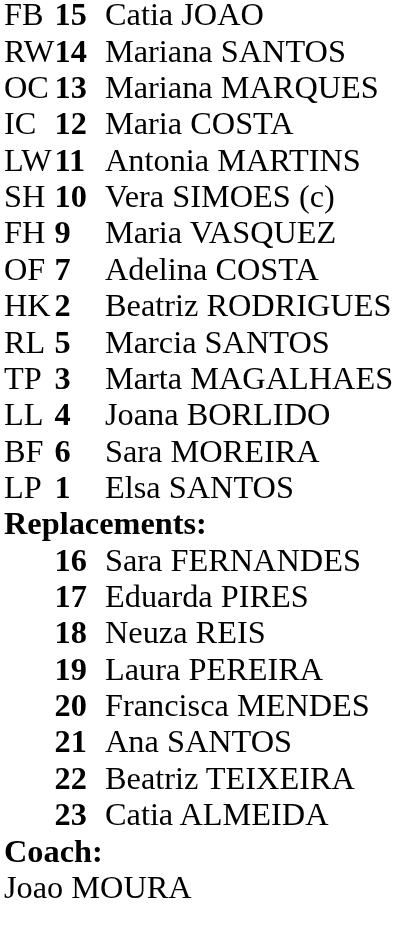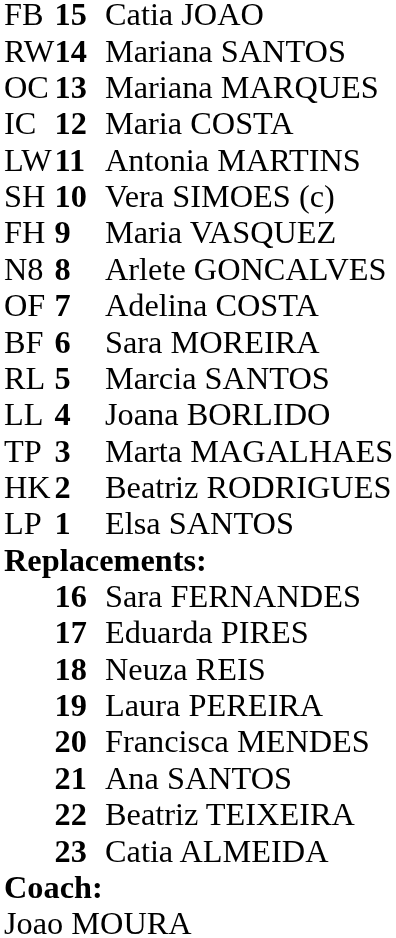 <table cellspacing="0" cellpadding="0">
 <tr>
 <th width="25"></th>
 <th width="25"></th>
 </tr>
 <tr>
 <td>FB</td>
 <td><strong>15</strong></td>
 <td>Catia JOAO</td>
 <td></td>
 <td></td>
 </tr>
 <tr>
 <td>RW</td>
 <td><strong>14</strong></td>
 <td>Mariana SANTOS</td>
 <td></td>
 <td></td>
 </tr>
 <tr>
 <td>OC</td>
 <td><strong>13</strong></td>
 <td>Mariana MARQUES</td>
 <td></td>
 <td></td>
 </tr>
 <tr>
 <td>IC</td>
 <td><strong>12</strong></td>
 <td>Maria COSTA</td>
 <td></td>
 <td></td>
 </tr>
 <tr>
 <td>LW</td>
 <td><strong>11</strong></td>
 <td>Antonia MARTINS</td>
 <td></td>
 <td></td>
 </tr>
 <tr>
 <td>SH</td>
 <td><strong>10</strong></td>
 <td>Vera SIMOES (c)</td>
 <td></td>
 <td></td>
 </tr>
 <tr>
 <td>FH</td>
 <td><strong>9</strong></td>
 <td>Maria VASQUEZ</td>
 <td></td>
 <td></td>
 </tr>
 <tr>
+<td>N8</td>
+<td><strong>8</strong></td>
+<td>Arlete GONCALVES</td>
+<td></td>
+<td></td>
+</tr>
+<tr>
 <td>OF</td>
 <td><strong>7</strong></td>
 <td>Adelina COSTA</td>
 <td></td>
 <td></td>
 </tr>
 <tr>
-<td>HK</td>
-<td><strong>2</strong></td>
-<td>Beatriz RODRIGUES</td>
+<td>BF</td>
+<td><strong>6</strong></td>
+<td>Sara MOREIRA</td>
 <td></td>
 <td></td>
 </tr>
 <tr>
 <td>RL</td>
 <td><strong>5</strong></td>
 <td>Marcia SANTOS</td>
 <td></td>
 <td></td>
 </tr>
 <tr>
+<td>LL</td>
+<td><strong>4</strong></td>
+<td>Joana BORLIDO</td>
+<td></td>
+<td></td>
+</tr>
+<tr>
 <td>TP</td>
 <td><strong>3</strong></td>
 <td>Marta MAGALHAES</td>
 <td></td>
 <td></td>
 </tr>
 <tr>
-<td>LL</td>
-<td><strong>4</strong></td>
-<td>Joana BORLIDO</td>
-<td></td>
-<td></td>
-</tr>
-<tr>
-<td>BF</td>
-<td><strong>6</strong></td>
-<td>Sara MOREIRA</td>
+<td>HK</td>
+<td><strong>2</strong></td>
+<td>Beatriz RODRIGUES</td>
 <td></td>
 <td></td>
 </tr>
 <tr>
 <td>LP</td>
 <td><strong>1</strong></td>
 <td>Elsa SANTOS</td>
 <td></td>
 <td></td>
 </tr>
 <tr>
 <td colspan="3"><strong>Replacements:</strong></td>
 </tr>
 <tr>
 <td></td>
 <td><strong>16</strong></td>
 <td>Sara FERNANDES</td>
 <td></td>
 <td></td>
 </tr>
 <tr>
 <td></td>
 <td><strong>17</strong></td>
 <td>Eduarda PIRES</td>
 <td></td>
 <td></td>
 </tr>
 <tr>
 <td></td>
 <td><strong>18</strong></td>
 <td>Neuza REIS</td>
 <td></td>
 <td></td>
 </tr>
 <tr>
 <td></td>
 <td><strong>19</strong></td>
 <td>Laura PEREIRA</td>
 <td></td>
 <td></td>
 </tr>
 <tr>
 <td></td>
 <td><strong>20</strong></td>
 <td>Francisca MENDES</td>
 <td></td>
 <td></td>
 </tr>
 <tr>
 <td></td>
 <td><strong>21</strong></td>
 <td>Ana SANTOS</td>
 <td></td>
 <td></td>
 </tr>
 <tr>
 <td></td>
 <td><strong>22</strong></td>
 <td>Beatriz TEIXEIRA</td>
 <td></td>
 <td></td>
 </tr>
 <tr>
 <td></td>
 <td><strong>23</strong></td>
 <td>Catia ALMEIDA</td>
 <td></td>
 <td></td>
 </tr>
 <tr>
 <td colspan="3"><strong>Coach:</strong></td>
 </tr>
 <tr>
 <td colspan="4">Joao MOURA</td>
 </tr>
 </table>
